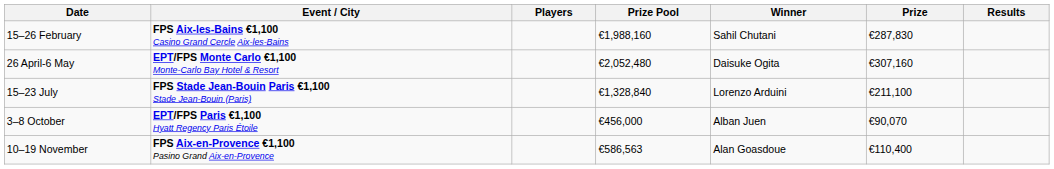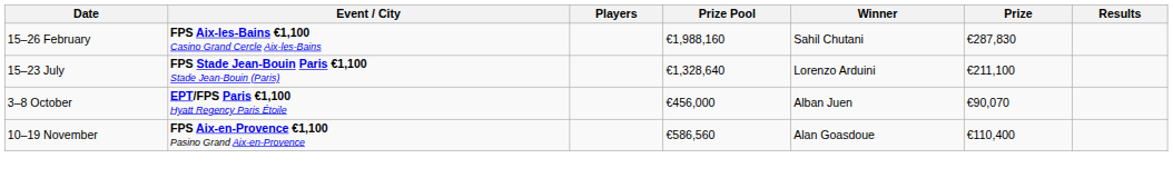 <table class="wikitable" width="100%">
 <tr>
 <th width="14%">Date</th>
 <th !width="16%">Event / City</th>
 <th !width="11%">Players</th>
 <th !width="14%">Prize Pool</th>
 <th !width="18%">Winner</th>
 <th !width="14%">Prize</th>
 <th !width="11%">Results</th>
 </tr>
 <tr>
 <td>15–26 February</td>
 <td> <strong>FPS <a href='#'>Aix-les-Bains</a> €1,100</strong><br><small><em><a href='#'>Casino Grand Cercle</a> <a href='#'>Aix-les-Bains</a></em></small></td>
 <td></td>
 <td>€1,988,160</td>
 <td> Sahil Chutani</td>
 <td>€287,830</td>
 <td></td>
 </tr>
 <tr>
-<td>26 April-6 May</td>
-<td> <strong><a href='#'>EPT</a>/FPS <a href='#'>Monte Carlo</a> €1,100</strong><br><small><em><a href='#'>Monte-Carlo Bay Hotel & Resort</a></em></small></td>
-<td></td>
-<td>€2,052,480</td>
-<td> Daisuke Ogita</td>
-<td>€307,160</td>
-<td></td>
-</tr>
-<tr>
 <td>15–23 July</td>
 <td> <strong>FPS <a href='#'>Stade Jean-Bouin</a> <a href='#'>Paris</a> €1,100</strong><br><small><em><a href='#'>Stade Jean-Bouin (Paris)</a></em></small></td>
 <td></td>
-<td>€1,328,840</td>
+<td>€1,328,640</td>
 <td> Lorenzo Arduini</td>
 <td>€211,100</td>
 <td></td>
 </tr>
 <tr>
 <td>3–8 October</td>
 <td> <strong><a href='#'>EPT</a>/FPS <a href='#'>Paris</a> €1,100</strong><br><small><em><a href='#'>Hyatt Regency Paris Étoile</a></em></small></td>
 <td></td>
 <td>€456,000</td>
 <td> Alban Juen</td>
 <td>€90,070</td>
 <td></td>
 </tr>
 <tr>
 <td>10–19 November</td>
 <td> <strong>FPS <a href='#'>Aix-en-Provence</a> €1,100</strong><br><small><em>Pasino Grand <a href='#'>Aix-en-Provence</a></em></small></td>
 <td></td>
-<td>€586,563</td>
+<td>€586,560</td>
 <td> Alan Goasdoue</td>
 <td>€110,400</td>
 <td></td>
 </tr>
 </table>
